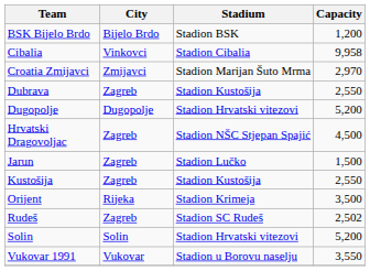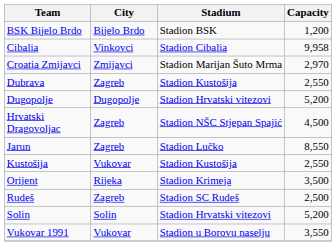 <table class="wikitable sortable">
 <tr>
 <th width="120">Team</th>
 <th width="90">City</th>
 <th width="180">Stadium</th>
 <th width="60">Capacity</th>
 </tr>
 <tr>
 <td><a href='#'>BSK Bijelo Brdo</a></td>
 <td><a href='#'>Bijelo Brdo</a></td>
 <td>Stadion BSK</td>
 <td align="right">1,200</td>
 </tr>
 <tr>
 <td><a href='#'>Cibalia</a></td>
 <td><a href='#'>Vinkovci</a></td>
 <td><a href='#'>Stadion Cibalia</a></td>
 <td align="right">9,958</td>
 </tr>
 <tr>
 <td><a href='#'>Croatia Zmijavci</a></td>
 <td><a href='#'>Zmijavci</a></td>
 <td>Stadion Marijan Šuto Mrma</td>
 <td align="right">2,970</td>
 </tr>
 <tr>
 <td><a href='#'>Dubrava</a></td>
 <td><a href='#'>Zagreb</a></td>
 <td><a href='#'>Stadion Kustošija</a></td>
 <td align="right">2,550</td>
 </tr>
 <tr>
 <td><a href='#'>Dugopolje</a></td>
 <td><a href='#'>Dugopolje</a></td>
 <td><a href='#'>Stadion Hrvatski vitezovi</a></td>
 <td align="right">5,200</td>
 </tr>
 <tr>
 <td><a href='#'>Hrvatski Dragovoljac</a></td>
 <td><a href='#'>Zagreb</a></td>
 <td><a href='#'>Stadion NŠC Stjepan Spajić</a></td>
 <td align="right">4,500</td>
 </tr>
 <tr>
 <td><a href='#'>Jarun</a></td>
 <td><a href='#'>Zagreb</a></td>
 <td><a href='#'>Stadion Lučko</a></td>
-<td align="right">1,500</td>
+<td align="right">8,550</td>
 </tr>
 <tr>
 <td><a href='#'>Kustošija</a></td>
-<td><a href='#'>Zagreb</a></td>
+<td><a href='#'>Vukovar</a></td>
 <td><a href='#'>Stadion Kustošija</a></td>
 <td align="right">2,550</td>
 </tr>
 <tr>
 <td><a href='#'>Orijent</a></td>
 <td><a href='#'>Rijeka</a></td>
 <td><a href='#'>Stadion Krimeja</a></td>
 <td align="right">3,500</td>
 </tr>
 <tr>
 <td><a href='#'>Rudeš</a></td>
 <td><a href='#'>Zagreb</a></td>
 <td><a href='#'>Stadion SC Rudeš</a></td>
-<td align="right">2,502</td>
+<td align="right">2,500</td>
 </tr>
 <tr>
 <td><a href='#'>Solin</a></td>
 <td><a href='#'>Solin</a></td>
 <td><a href='#'>Stadion Hrvatski vitezovi</a></td>
 <td align="right">5,200</td>
 </tr>
 <tr>
 <td><a href='#'>Vukovar 1991</a></td>
 <td><a href='#'>Vukovar</a></td>
 <td><a href='#'>Stadion u Borovu naselju</a></td>
 <td align="right">3,550</td>
 </tr>
 <tr>
 </tr>
 </table>
